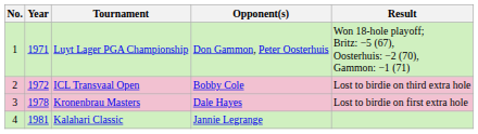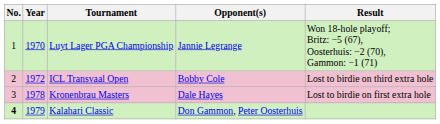 <table class="wikitable" style="font-size:95%;">
 <tr>
 <th>No.</th>
 <th>Year</th>
 <th>Tournament</th>
 <th>Opponent(s)</th>
 <th>Result</th>
 </tr>
 <tr style="background:#D0F0C0;">
 <td align=center>1</td>
-<td><a href='#'>1971</a></td>
+<td><a href='#'>1970</a></td>
 <td><a href='#'>Luyt Lager PGA Championship</a></td>
-<td> <a href='#'>Don Gammon</a>,  <a href='#'>Peter Oosterhuis</a></td>
+<td> <a href='#'>Jannie Legrange</a></td>
 <td>Won 18-hole playoff;<br>Britz: −5 (67),<br>Oosterhuis: −2 (70),<br>Gammon: −1 (71)</td>
 </tr>
 <tr style="background:#F2C1D1;">
 <td align=center>2</td>
 <td><a href='#'>1972</a></td>
 <td><a href='#'>ICL Transvaal Open</a></td>
 <td> <a href='#'>Bobby Cole</a></td>
 <td>Lost to birdie on third extra hole</td>
 </tr>
 <tr style="background:#F2C1D1;">
 <td align=center>3</td>
 <td><a href='#'>1978</a></td>
 <td><a href='#'>Kronenbrau Masters</a></td>
 <td> <a href='#'>Dale Hayes</a></td>
 <td>Lost to birdie on first extra hole</td>
 </tr>
 <tr style="background:#D0F0C0;">
-<td align=center>4</td>
-<td><a href='#'>1981</a></td>
+<td align=center><strong>4</strong></td>
+<td><a href='#'>1979</a></td>
 <td><a href='#'>Kalahari Classic</a></td>
-<td> <a href='#'>Jannie Legrange</a></td>
+<td> <a href='#'>Don Gammon</a>,  <a href='#'>Peter Oosterhuis</a></td>
 <td></td>
 </tr>
 </table>
